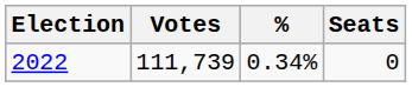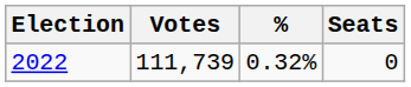 <table class=wikitable style="text-align:right">
 <tr>
 <th>Election</th>
 <th>Votes</th>
 <th>%</th>
 <th>Seats</th>
 </tr>
 <tr>
 <td align=left><a href='#'>2022</a></td>
 <td>111,739</td>
-<td>0.34%</td>
+<td>0.32%</td>
 <td>0</td>
 </tr>
 </table>
